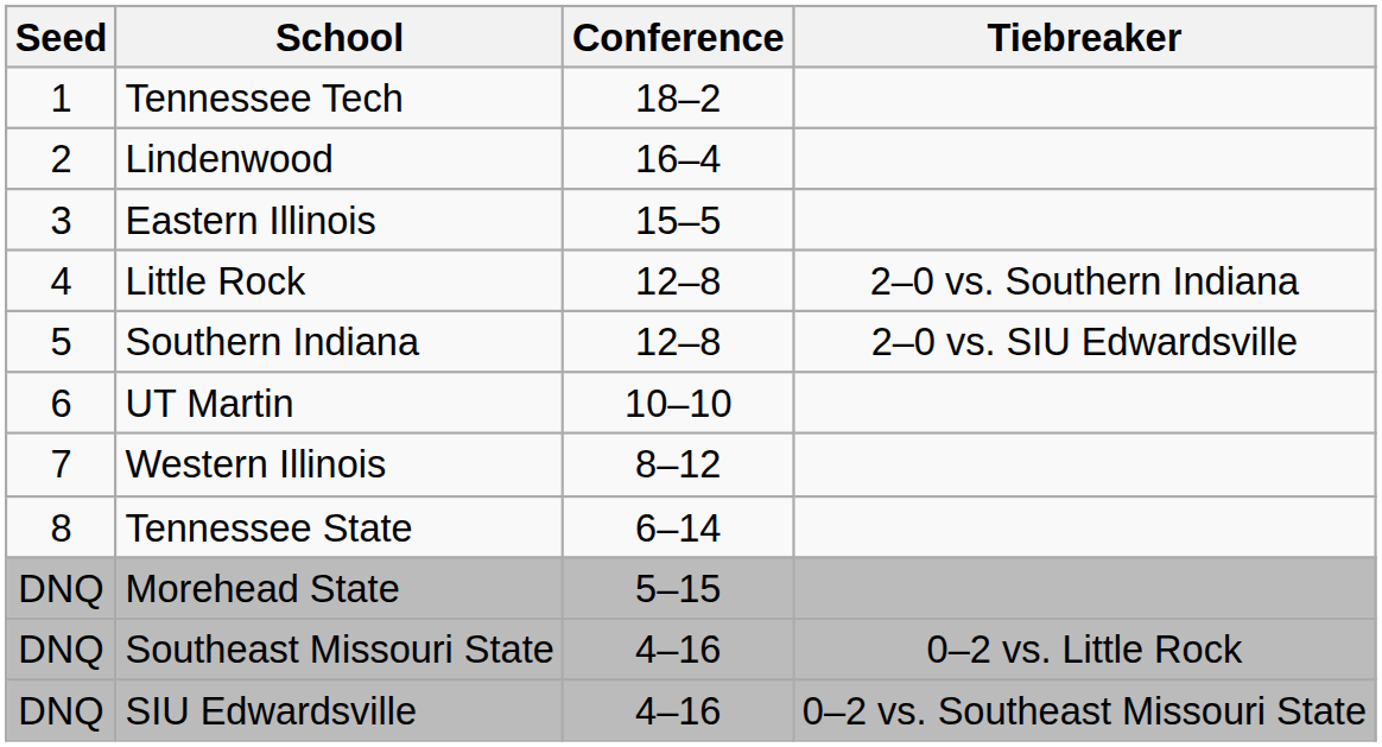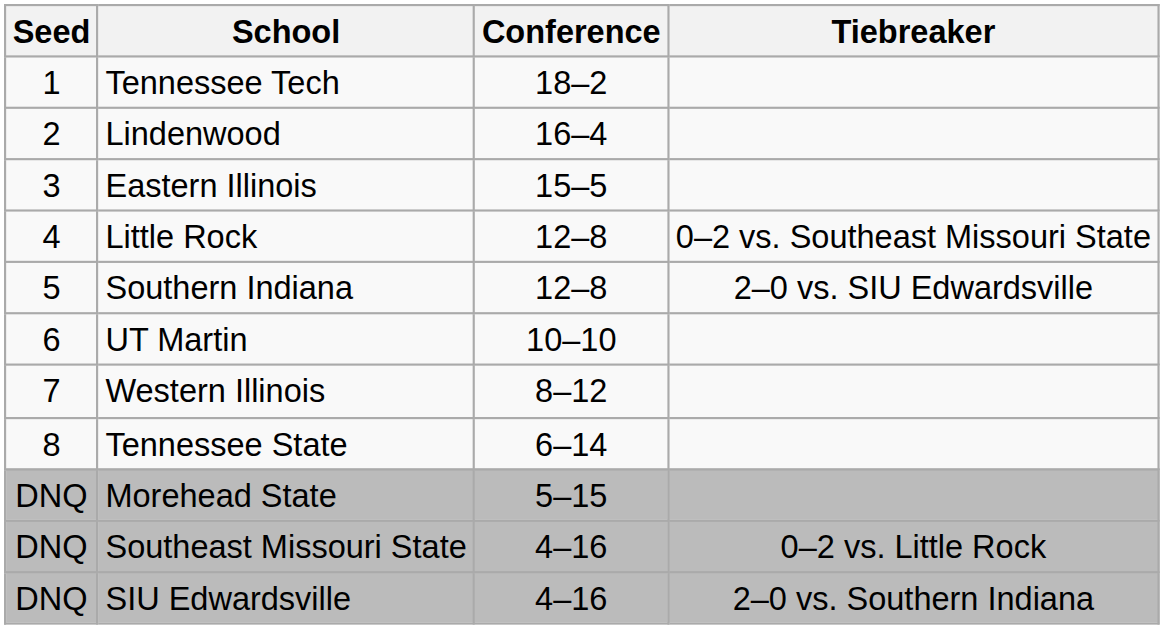 <table class="wikitable sortable" style="white-space:nowrap; font-size:95%; text-align:center">
 <tr>
 <th>Seed</th>
 <th>School</th>
 <th>Conference</th>
 <th>Tiebreaker</th>
 </tr>
 <tr>
 <td>1</td>
 <td align="left">Tennessee Tech</td>
 <td>18–2</td>
 <td></td>
 </tr>
 <tr>
 <td>2</td>
 <td align="left">Lindenwood</td>
 <td>16–4</td>
 <td></td>
 </tr>
 <tr>
 <td>3</td>
 <td align="left">Eastern Illinois</td>
 <td>15–5</td>
 <td></td>
 </tr>
 <tr>
 <td>4</td>
 <td align="left">Little Rock</td>
 <td>12–8</td>
-<td>2–0 vs. Southern Indiana</td>
+<td>0–2 vs. Southeast Missouri State</td>
 </tr>
 <tr>
 <td>5</td>
 <td align="left">Southern Indiana</td>
 <td>12–8</td>
 <td>2–0 vs. SIU Edwardsville</td>
 </tr>
 <tr>
 <td>6</td>
 <td align="left">UT Martin</td>
 <td>10–10</td>
 <td></td>
 </tr>
 <tr>
 <td>7</td>
 <td align="left">Western Illinois</td>
 <td>8–12</td>
 <td></td>
 </tr>
 <tr>
 <td>8</td>
 <td align="left">Tennessee State</td>
 <td>6–14</td>
 <td></td>
 </tr>
 <tr bgcolor="#bbbbbb">
 <td>DNQ</td>
 <td align="left">Morehead State</td>
 <td>5–15</td>
 <td></td>
 </tr>
 <tr bgcolor="#bbbbbb">
 <td>DNQ</td>
 <td align="left">Southeast Missouri State</td>
 <td>4–16</td>
 <td>0–2 vs. Little Rock</td>
 </tr>
 <tr bgcolor="#bbbbbb">
 <td>DNQ</td>
 <td align="left">SIU Edwardsville</td>
 <td>4–16</td>
-<td>0–2 vs. Southeast Missouri State</td>
+<td>2–0 vs. Southern Indiana</td>
 </tr>
 </table>
